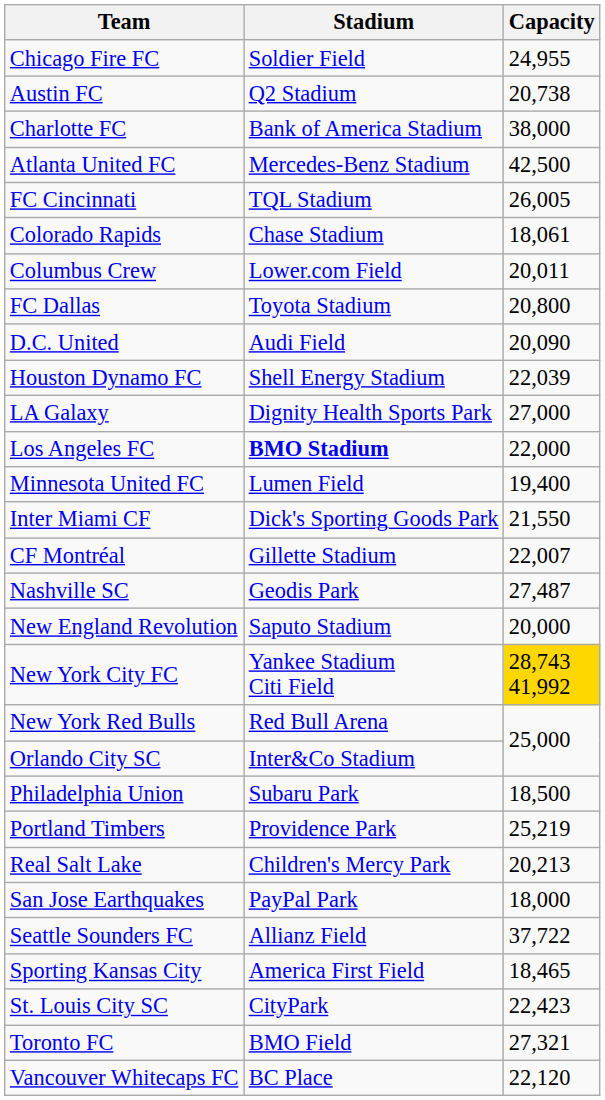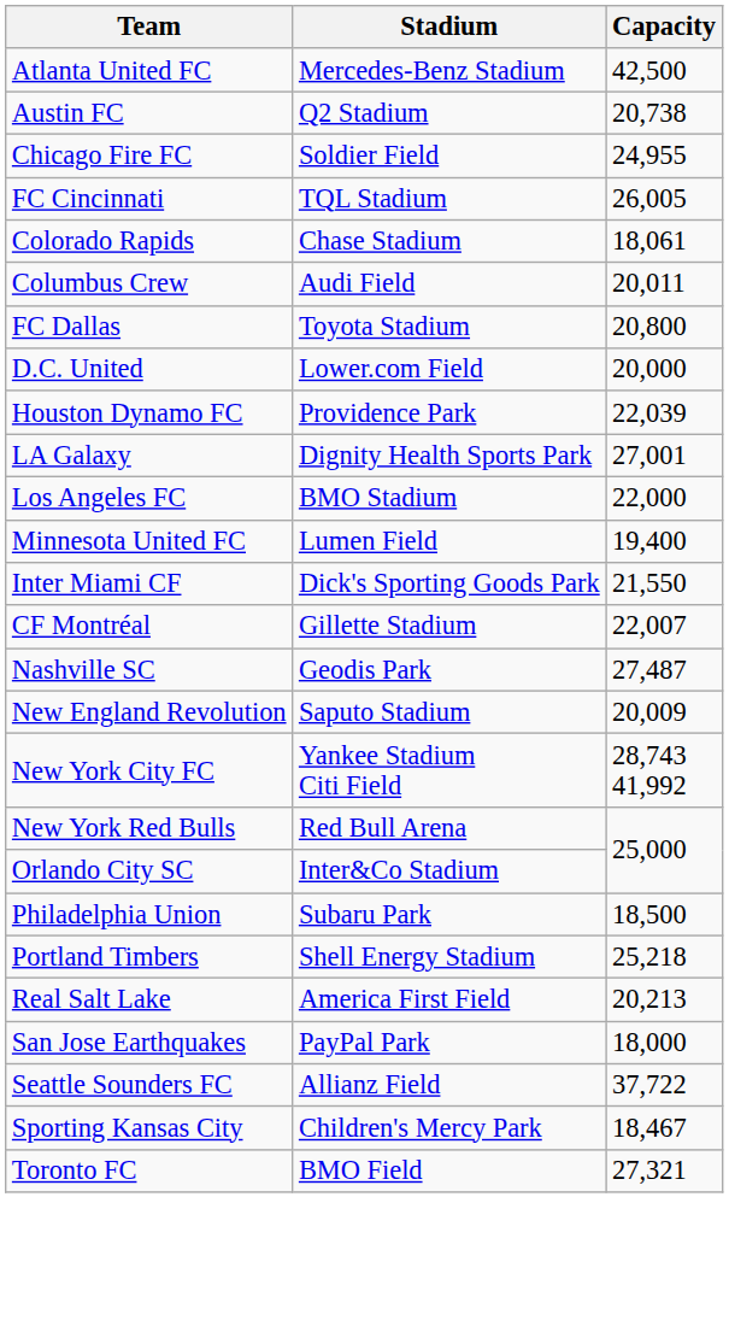 <table class="wikitable sortable" style="text-align:left">
 <tr>
 <th>Team</th>
 <th>Stadium</th>
 <th>Capacity</th>
 </tr>
 <tr>
-<td><a href='#'>Chicago Fire FC</a></td>
-<td><a href='#'>Soldier Field</a></td>
-<td>24,955</td>
+<td><a href='#'>Atlanta United FC</a></td>
+<td><a href='#'>Mercedes-Benz Stadium</a></td>
+<td>42,500</td>
 </tr>
 <tr>
 <td><a href='#'>Austin FC</a></td>
 <td><a href='#'>Q2 Stadium</a></td>
 <td>20,738</td>
 </tr>
 <tr>
-<td><a href='#'>Charlotte FC</a></td>
-<td><a href='#'>Bank of America Stadium</a></td>
-<td>38,000</td>
-</tr>
-<tr>
-<td><a href='#'>Atlanta United FC</a></td>
-<td><a href='#'>Mercedes-Benz Stadium</a></td>
-<td>42,500</td>
+<td><a href='#'>Chicago Fire FC</a></td>
+<td><a href='#'>Soldier Field</a></td>
+<td>24,955</td>
 </tr>
 <tr>
 <td><a href='#'>FC Cincinnati</a></td>
 <td><a href='#'>TQL Stadium</a></td>
 <td>26,005</td>
 </tr>
 <tr>
 <td><a href='#'>Colorado Rapids</a></td>
 <td><a href='#'>Chase Stadium</a></td>
 <td>18,061</td>
 </tr>
 <tr>
 <td><a href='#'>Columbus Crew</a></td>
-<td><a href='#'>Lower.com Field</a></td>
+<td><a href='#'>Audi Field</a></td>
 <td>20,011</td>
 </tr>
 <tr>
 <td><a href='#'>FC Dallas</a></td>
 <td><a href='#'>Toyota Stadium</a></td>
 <td>20,800</td>
 </tr>
 <tr>
 <td><a href='#'>D.C. United</a></td>
-<td><a href='#'>Audi Field</a></td>
-<td>20,090</td>
+<td><a href='#'>Lower.com Field</a></td>
+<td>20,000</td>
 </tr>
 <tr>
 <td><a href='#'>Houston Dynamo FC</a></td>
-<td><a href='#'>Shell Energy Stadium</a></td>
+<td><a href='#'>Providence Park</a></td>
 <td>22,039</td>
 </tr>
 <tr>
 <td><a href='#'>LA Galaxy</a></td>
 <td><a href='#'>Dignity Health Sports Park</a></td>
-<td>27,000</td>
+<td>27,001</td>
 </tr>
 <tr>
 <td><a href='#'>Los Angeles FC</a></td>
-<td><strong><a href='#'>BMO Stadium</a></strong></td>
+<td><a href='#'>BMO Stadium</a></td>
 <td>22,000</td>
 </tr>
 <tr>
 <td><a href='#'>Minnesota United FC</a></td>
 <td><a href='#'>Lumen Field</a></td>
 <td>19,400</td>
 </tr>
 <tr>
 <td><a href='#'>Inter Miami CF</a></td>
 <td><a href='#'>Dick's Sporting Goods Park</a></td>
 <td>21,550</td>
 </tr>
 <tr>
 <td><a href='#'>CF Montréal</a></td>
 <td><a href='#'>Gillette Stadium</a></td>
 <td>22,007</td>
 </tr>
 <tr>
 <td><a href='#'>Nashville SC</a></td>
 <td><a href='#'>Geodis Park</a></td>
 <td>27,487</td>
 </tr>
 <tr>
 <td><a href='#'>New England Revolution</a></td>
 <td><a href='#'>Saputo Stadium</a></td>
-<td>20,000</td>
+<td>20,009</td>
 </tr>
 <tr>
 <td><a href='#'>New York City FC</a></td>
 <td><a href='#'>Yankee Stadium</a><br><a href='#'>Citi Field</a></td>
-<td style="background: gold;">28,743<br>41,992</td>
+<td>28,743<br>41,992</td>
 </tr>
 <tr>
 <td><a href='#'>New York Red Bulls</a></td>
 <td><a href='#'>Red Bull Arena</a></td>
 <td rowspan=2>25,000</td>
 </tr>
 <tr>
 <td><a href='#'>Orlando City SC</a></td>
 <td><a href='#'>Inter&Co Stadium</a></td>
 </tr>
 <tr>
 <td><a href='#'>Philadelphia Union</a></td>
 <td><a href='#'>Subaru Park</a></td>
 <td>18,500</td>
 </tr>
 <tr>
 <td><a href='#'>Portland Timbers</a></td>
-<td><a href='#'>Providence Park</a></td>
-<td>25,219</td>
+<td><a href='#'>Shell Energy Stadium</a></td>
+<td>25,218</td>
 </tr>
 <tr>
 <td><a href='#'>Real Salt Lake</a></td>
-<td><a href='#'>Children's Mercy Park</a></td>
+<td><a href='#'>America First Field</a></td>
 <td>20,213</td>
 </tr>
 <tr>
 <td><a href='#'>San Jose Earthquakes</a></td>
 <td><a href='#'>PayPal Park</a></td>
 <td>18,000</td>
 </tr>
 <tr>
 <td><a href='#'>Seattle Sounders FC</a></td>
 <td><a href='#'>Allianz Field</a></td>
 <td>37,722</td>
 </tr>
 <tr>
 <td><a href='#'>Sporting Kansas City</a></td>
-<td><a href='#'>America First Field</a></td>
-<td>18,465</td>
-</tr>
-<tr>
-<td><a href='#'>St. Louis City SC</a></td>
-<td><a href='#'>CityPark</a></td>
-<td>22,423</td>
+<td><a href='#'>Children's Mercy Park</a></td>
+<td>18,467</td>
 </tr>
 <tr>
 <td><a href='#'>Toronto FC</a></td>
 <td><a href='#'>BMO Field</a></td>
 <td>27,321</td>
 </tr>
-<tr>
-<td><a href='#'>Vancouver Whitecaps FC</a></td>
-<td><a href='#'>BC Place</a></td>
-<td>22,120</td>
-</tr>
 </table>
